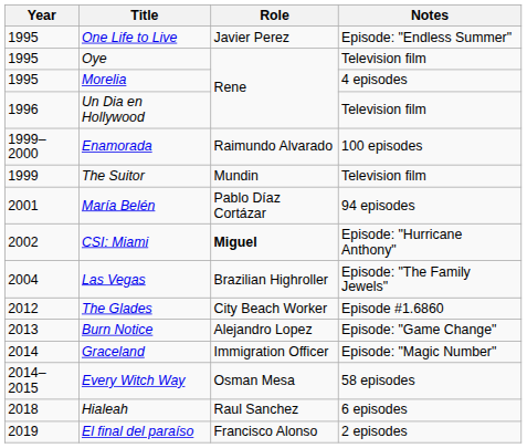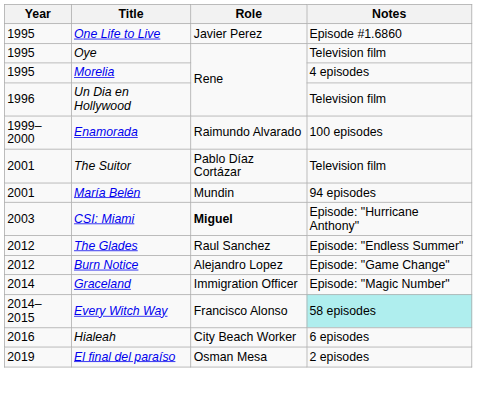 <table class="wikitable sortable">
 <tr>
 <th>Year</th>
 <th>Title</th>
 <th>Role</th>
 <th>Notes</th>
 </tr>
 <tr>
 <td>1995</td>
 <td><em><a href='#'>One Life to Live</a></em></td>
 <td>Javier Perez</td>
-<td>Episode: "Endless Summer"</td>
+<td>Episode #1.6860</td>
 </tr>
 <tr>
 <td>1995</td>
 <td><em>Oye</em></td>
 <td rowspan="3">Rene</td>
 <td>Television film</td>
 </tr>
 <tr>
 <td>1995</td>
 <td><a href='#'><em>Morelia</em></a></td>
 <td>4 episodes</td>
 </tr>
 <tr>
 <td>1996</td>
 <td><em>Un Dia en Hollywood</em></td>
 <td>Television film</td>
 </tr>
 <tr>
 <td>1999–2000</td>
 <td><a href='#'><em>Enamorada</em></a></td>
 <td>Raimundo Alvarado</td>
 <td>100 episodes</td>
 </tr>
 <tr>
-<td>1999</td>
+<td>2001</td>
 <td><em>The Suitor</em></td>
-<td>Mundin</td>
+<td>Pablo Díaz Cortázar</td>
 <td>Television film</td>
 </tr>
 <tr>
 <td>2001</td>
 <td><em><a href='#'>María Belén</a></em></td>
-<td>Pablo Díaz Cortázar</td>
+<td>Mundin</td>
 <td>94 episodes</td>
 </tr>
 <tr>
-<td>2002</td>
+<td>2003</td>
 <td><em><a href='#'>CSI: Miami</a></em></td>
 <td><strong>Miguel</strong></td>
 <td>Episode: "Hurricane Anthony"</td>
 </tr>
 <tr>
-<td>2004</td>
-<td><a href='#'><em>Las Vegas</em></a></td>
-<td>Brazilian Highroller</td>
-<td>Episode: "The Family Jewels"</td>
+<td>2012</td>
+<td><a href='#'><em>The Glades</em></a></td>
+<td>Raul Sanchez</td>
+<td>Episode: "Endless Summer"</td>
 </tr>
 <tr>
 <td>2012</td>
-<td><a href='#'><em>The Glades</em></a></td>
-<td>City Beach Worker</td>
-<td>Episode #1.6860</td>
-</tr>
-<tr>
-<td>2013</td>
 <td><em><a href='#'>Burn Notice</a></em></td>
 <td>Alejandro Lopez</td>
 <td>Episode: "Game Change"</td>
 </tr>
 <tr>
 <td>2014</td>
 <td><a href='#'><em>Graceland</em></a></td>
 <td>Immigration Officer</td>
 <td>Episode: "Magic Number"</td>
 </tr>
 <tr>
 <td>2014–2015</td>
 <td><em><a href='#'>Every Witch Way</a></em></td>
-<td>Osman Mesa</td>
-<td>58 episodes</td>
+<td>Francisco Alonso</td>
+<td style="background: paleturquoise;">58 episodes</td>
 </tr>
 <tr>
-<td>2018</td>
+<td>2016</td>
 <td><em>Hialeah</em></td>
-<td>Raul Sanchez</td>
+<td>City Beach Worker</td>
 <td>6 episodes</td>
 </tr>
 <tr>
 <td>2019</td>
 <td><em><a href='#'>El final del paraíso</a></em></td>
-<td>Francisco Alonso</td>
+<td>Osman Mesa</td>
 <td>2 episodes</td>
 </tr>
 </table>
